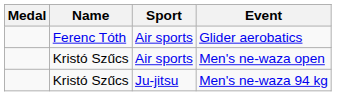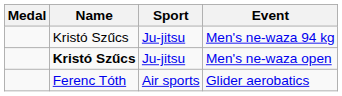 <table class="wikitable sortable" style="font-size: 95%;">
 <tr>
 <th>Medal</th>
 <th>Name</th>
 <th>Sport</th>
 <th>Event</th>
 </tr>
 <tr>
 <td></td>
+<td>Kristó Szűcs</td>
+<td><a href='#'>Ju-jitsu</a></td>
+<td><a href='#'>Men's ne-waza 94 kg</a></td>
+</tr>
+<tr>
+<td></td>
+<td><strong>Kristó Szűcs</strong></td>
+<td><a href='#'>Ju-jitsu</a></td>
+<td><a href='#'>Men's ne-waza open</a></td>
+</tr>
+<tr>
+<td></td>
 <td><a href='#'>Ferenc Tóth</a></td>
 <td><a href='#'>Air sports</a></td>
 <td><a href='#'>Glider aerobatics</a></td>
 </tr>
-<tr>
-<td></td>
-<td>Kristó Szűcs</td>
-<td><a href='#'>Air sports</a></td>
-<td><a href='#'>Men's ne-waza open</a></td>
-</tr>
-<tr>
-<td></td>
-<td>Kristó Szűcs</td>
-<td><a href='#'>Ju-jitsu</a></td>
-<td><a href='#'>Men's ne-waza 94 kg</a></td>
-</tr>
 </table>
